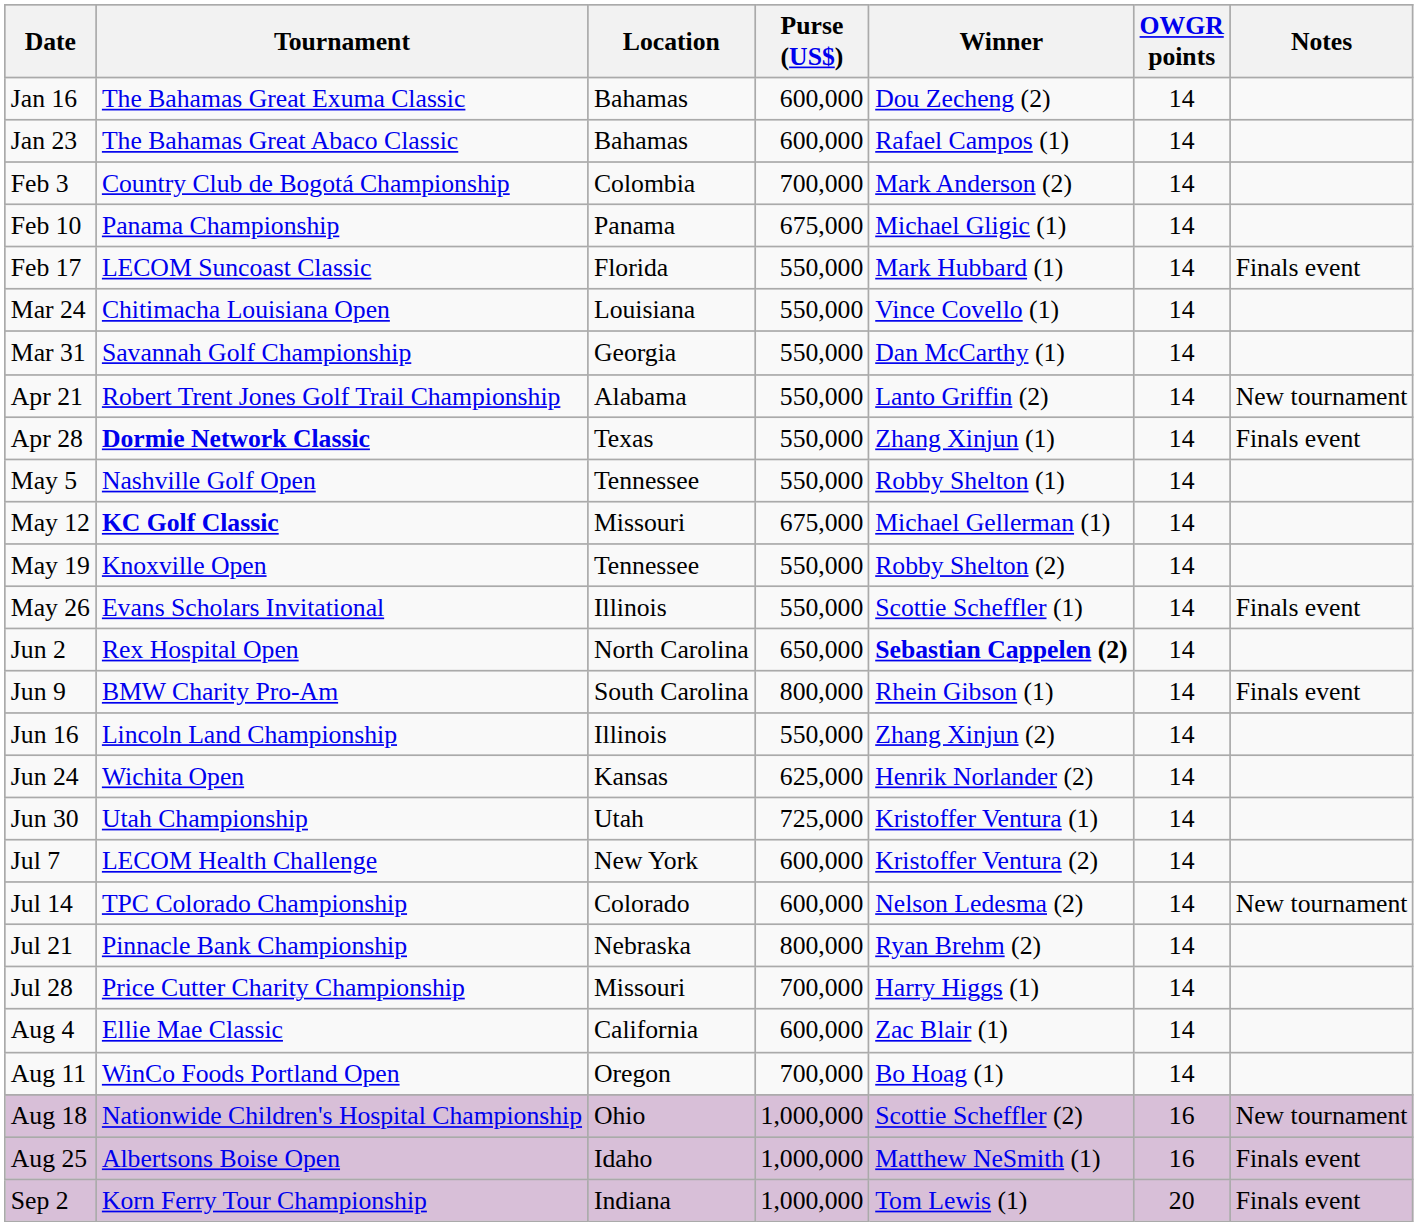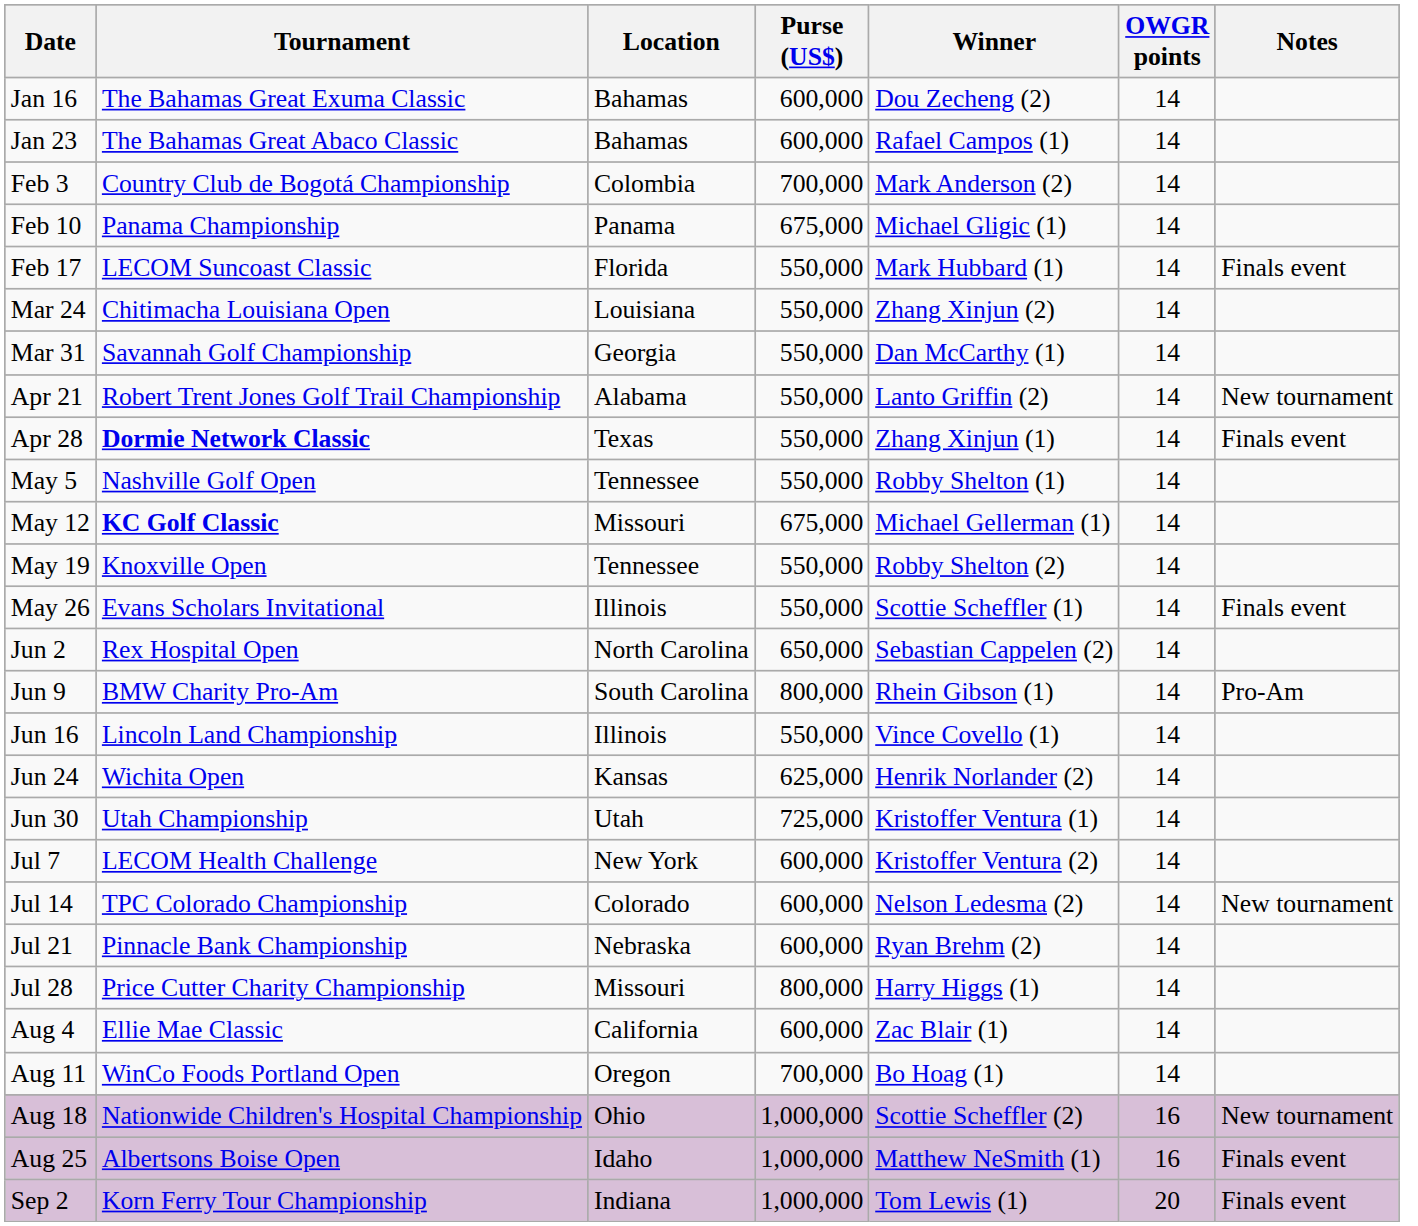 <table class="wikitable" style="font-size:95%">
 <tr>
 <th>Date</th>
 <th>Tournament</th>
 <th>Location</th>
 <th>Purse<br>(<a href='#'>US$</a>)</th>
 <th>Winner</th>
 <th><a href='#'>OWGR</a><br>points</th>
 <th>Notes</th>
 </tr>
 <tr>
 <td>Jan 16</td>
 <td><a href='#'>The Bahamas Great Exuma Classic</a></td>
 <td>Bahamas</td>
 <td align=right>600,000</td>
 <td> <a href='#'>Dou Zecheng</a> (2)</td>
 <td align=center>14</td>
 <td></td>
 </tr>
 <tr>
 <td>Jan 23</td>
 <td><a href='#'>The Bahamas Great Abaco Classic</a></td>
 <td>Bahamas</td>
 <td align=right>600,000</td>
 <td> <a href='#'>Rafael Campos</a> (1)</td>
 <td align=center>14</td>
 <td></td>
 </tr>
 <tr>
 <td>Feb 3</td>
 <td><a href='#'>Country Club de Bogotá Championship</a></td>
 <td>Colombia</td>
 <td align=right>700,000</td>
 <td> <a href='#'>Mark Anderson</a> (2)</td>
 <td align=center>14</td>
 <td></td>
 </tr>
 <tr>
 <td>Feb 10</td>
 <td><a href='#'>Panama Championship</a></td>
 <td>Panama</td>
 <td align=right>675,000</td>
 <td> <a href='#'>Michael Gligic</a> (1)</td>
 <td align=center>14</td>
 <td></td>
 </tr>
 <tr>
 <td>Feb 17</td>
 <td><a href='#'>LECOM Suncoast Classic</a></td>
 <td>Florida</td>
 <td align=right>550,000</td>
 <td> <a href='#'>Mark Hubbard</a> (1)</td>
 <td align=center>14</td>
 <td>Finals event</td>
 </tr>
 <tr>
 <td>Mar 24</td>
 <td><a href='#'>Chitimacha Louisiana Open</a></td>
 <td>Louisiana</td>
 <td align=right>550,000</td>
-<td> <a href='#'>Vince Covello</a> (1)</td>
+<td> <a href='#'>Zhang Xinjun</a> (2)</td>
 <td align=center>14</td>
 <td></td>
 </tr>
 <tr>
 <td>Mar 31</td>
 <td><a href='#'>Savannah Golf Championship</a></td>
 <td>Georgia</td>
 <td align=right>550,000</td>
 <td> <a href='#'>Dan McCarthy</a> (1)</td>
 <td align=center>14</td>
 <td></td>
 </tr>
 <tr>
 <td>Apr 21</td>
 <td><a href='#'>Robert Trent Jones Golf Trail Championship</a></td>
 <td>Alabama</td>
 <td align=right>550,000</td>
 <td> <a href='#'>Lanto Griffin</a> (2)</td>
 <td align=center>14</td>
 <td>New tournament</td>
 </tr>
 <tr>
 <td>Apr 28</td>
 <td><strong><a href='#'>Dormie Network Classic</a></strong></td>
 <td>Texas</td>
 <td align=right>550,000</td>
 <td> <a href='#'>Zhang Xinjun</a> (1)</td>
 <td align=center>14</td>
 <td>Finals event</td>
 </tr>
 <tr>
 <td>May 5</td>
 <td><a href='#'>Nashville Golf Open</a></td>
 <td>Tennessee</td>
 <td align=right>550,000</td>
 <td> <a href='#'>Robby Shelton</a> (1)</td>
 <td align=center>14</td>
 <td></td>
 </tr>
 <tr>
 <td>May 12</td>
 <td><strong><a href='#'>KC Golf Classic</a></strong></td>
 <td>Missouri</td>
 <td align=right>675,000</td>
 <td> <a href='#'>Michael Gellerman</a> (1)</td>
 <td align=center>14</td>
 <td></td>
 </tr>
 <tr>
 <td>May 19</td>
 <td><a href='#'>Knoxville Open</a></td>
 <td>Tennessee</td>
 <td align=right>550,000</td>
 <td> <a href='#'>Robby Shelton</a> (2)</td>
 <td align=center>14</td>
 <td></td>
 </tr>
 <tr>
 <td>May 26</td>
 <td><a href='#'>Evans Scholars Invitational</a></td>
 <td>Illinois</td>
 <td align=right>550,000</td>
 <td> <a href='#'>Scottie Scheffler</a> (1)</td>
 <td align=center>14</td>
 <td>Finals event</td>
 </tr>
 <tr>
 <td>Jun 2</td>
 <td><a href='#'>Rex Hospital Open</a></td>
 <td>North Carolina</td>
 <td align=right>650,000</td>
-<td><strong> <a href='#'>Sebastian Cappelen</a> (2)</strong></td>
+<td> <a href='#'>Sebastian Cappelen</a> (2)</td>
 <td align=center>14</td>
 <td></td>
 </tr>
 <tr>
 <td>Jun 9</td>
 <td><a href='#'>BMW Charity Pro-Am</a></td>
 <td>South Carolina</td>
 <td align=right>800,000</td>
 <td> <a href='#'>Rhein Gibson</a> (1)</td>
 <td align=center>14</td>
-<td>Finals event</td>
+<td>Pro-Am</td>
 </tr>
 <tr>
 <td>Jun 16</td>
 <td><a href='#'>Lincoln Land Championship</a></td>
 <td>Illinois</td>
 <td align=right>550,000</td>
-<td> <a href='#'>Zhang Xinjun</a> (2)</td>
+<td> <a href='#'>Vince Covello</a> (1)</td>
 <td align=center>14</td>
 <td></td>
 </tr>
 <tr>
 <td>Jun 24</td>
 <td><a href='#'>Wichita Open</a></td>
 <td>Kansas</td>
 <td align=right>625,000</td>
 <td> <a href='#'>Henrik Norlander</a> (2)</td>
 <td align=center>14</td>
 <td></td>
 </tr>
 <tr>
 <td>Jun 30</td>
 <td><a href='#'>Utah Championship</a></td>
 <td>Utah</td>
 <td align=right>725,000</td>
 <td> <a href='#'>Kristoffer Ventura</a> (1)</td>
 <td align=center>14</td>
 <td></td>
 </tr>
 <tr>
 <td>Jul 7</td>
 <td><a href='#'>LECOM Health Challenge</a></td>
 <td>New York</td>
 <td align=right>600,000</td>
 <td> <a href='#'>Kristoffer Ventura</a> (2)</td>
 <td align=center>14</td>
 <td></td>
 </tr>
 <tr>
 <td>Jul 14</td>
 <td><a href='#'>TPC Colorado Championship</a></td>
 <td>Colorado</td>
 <td align=right>600,000</td>
 <td> <a href='#'>Nelson Ledesma</a> (2)</td>
 <td align=center>14</td>
 <td>New tournament</td>
 </tr>
 <tr>
 <td>Jul 21</td>
 <td><a href='#'>Pinnacle Bank Championship</a></td>
 <td>Nebraska</td>
-<td align=right>800,000</td>
+<td align=right>600,000</td>
 <td> <a href='#'>Ryan Brehm</a> (2)</td>
 <td align=center>14</td>
 <td></td>
 </tr>
 <tr>
 <td>Jul 28</td>
 <td><a href='#'>Price Cutter Charity Championship</a></td>
 <td>Missouri</td>
-<td align=right>700,000</td>
+<td align=right>800,000</td>
 <td> <a href='#'>Harry Higgs</a> (1)</td>
 <td align=center>14</td>
 <td></td>
 </tr>
 <tr>
 <td>Aug 4</td>
 <td><a href='#'>Ellie Mae Classic</a></td>
 <td>California</td>
 <td align=right>600,000</td>
 <td> <a href='#'>Zac Blair</a> (1)</td>
 <td align=center>14</td>
 <td></td>
 </tr>
 <tr>
 <td>Aug 11</td>
 <td><a href='#'>WinCo Foods Portland Open</a></td>
 <td>Oregon</td>
 <td align=right>700,000</td>
 <td> <a href='#'>Bo Hoag</a> (1)</td>
 <td align=center>14</td>
 <td></td>
 </tr>
 <tr style="background:thistle;">
 <td>Aug 18</td>
 <td><a href='#'>Nationwide Children's Hospital Championship</a></td>
 <td>Ohio</td>
 <td align=right>1,000,000</td>
 <td> <a href='#'>Scottie Scheffler</a> (2)</td>
 <td align=center>16</td>
 <td>New tournament</td>
 </tr>
 <tr style="background:thistle;">
 <td>Aug 25</td>
 <td><a href='#'>Albertsons Boise Open</a></td>
 <td>Idaho</td>
 <td align=right>1,000,000</td>
 <td> <a href='#'>Matthew NeSmith</a> (1)</td>
 <td align=center>16</td>
 <td>Finals event</td>
 </tr>
 <tr style="background:thistle;">
 <td>Sep 2</td>
 <td><a href='#'>Korn Ferry Tour Championship</a></td>
 <td>Indiana</td>
 <td align=right>1,000,000</td>
 <td> <a href='#'>Tom Lewis</a> (1)</td>
 <td align=center>20</td>
 <td>Finals event</td>
 </tr>
 </table>
